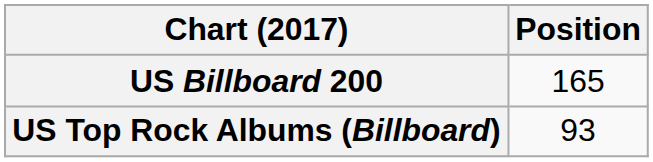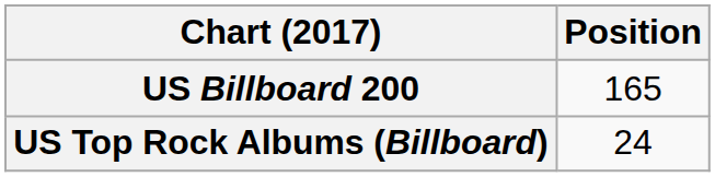 <table class="wikitable sortable plainrowheaders" style="text-align:center">
 <tr>
 <th scope="col">Chart (2017)</th>
 <th scope="col">Position</th>
 </tr>
 <tr>
 <th scope="row">US <em>Billboard</em> 200</th>
 <td>165</td>
 </tr>
 <tr>
 <th scope="row">US Top Rock Albums (<em>Billboard</em>)</th>
-<td>93</td>
+<td>24</td>
 </tr>
 </table>
